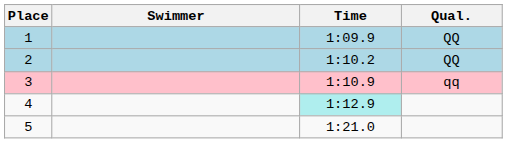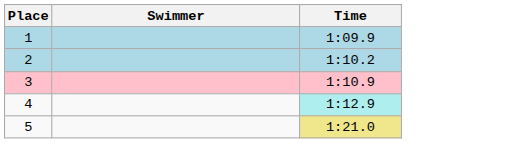 <table class=wikitable style="text-align:center">
 <tr>
 <th>Place</th>
 <th width=230>Swimmer</th>
 <th width=90>Time</th>
-<th width=90>Qual.</th>
 </tr>
 <tr bgcolor=lightblue>
 <td>1</td>
 <td align=left></td>
 <td>1:09.9</td>
-<td>QQ</td>
 </tr>
 <tr bgcolor=lightblue>
 <td>2</td>
 <td align=left></td>
 <td>1:10.2</td>
-<td>QQ</td>
 </tr>
 <tr bgcolor=pink>
 <td>3</td>
 <td align=left></td>
 <td>1:10.9</td>
-<td>qq</td>
 </tr>
 <tr>
 <td>4</td>
 <td align=left></td>
 <td style="background: paleturquoise;">1:12.9</td>
-<td></td>
 </tr>
 <tr>
 <td>5</td>
 <td align=left></td>
-<td>1:21.0</td>
-<td></td>
+<td style="background: khaki;">1:21.0</td>
 </tr>
 </table>
